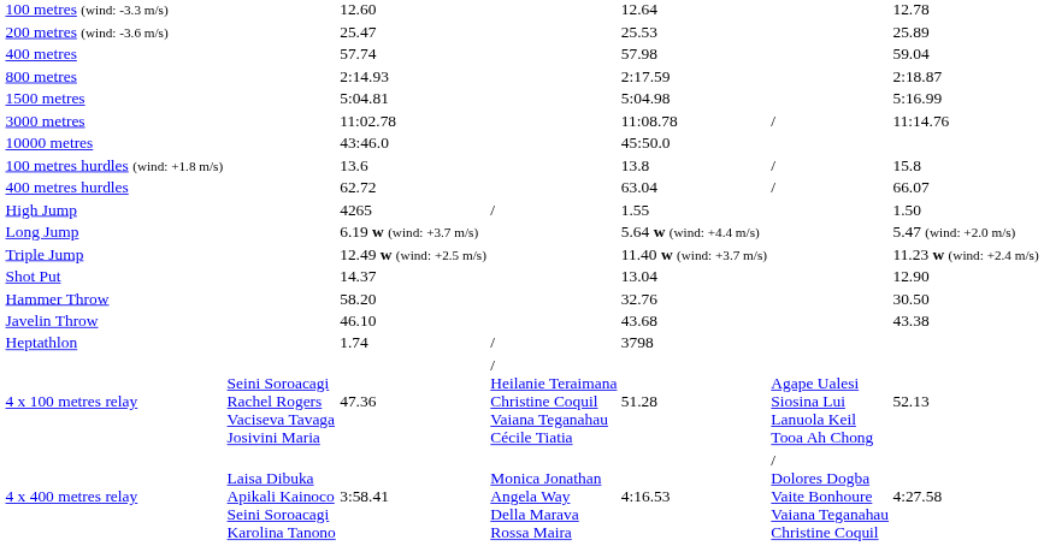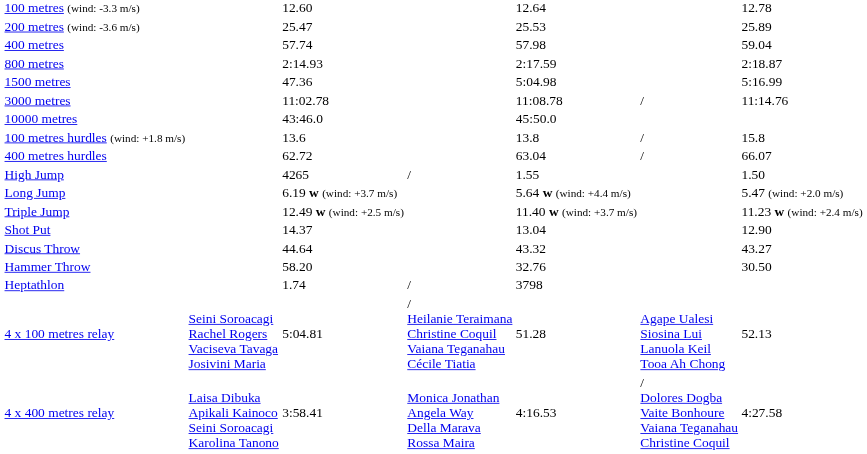 <table>
 <tr>
 <td><a href='#'>100 metres</a> <small>(wind: -3.3 m/s)</small></td>
 <td></td>
 <td>12.60</td>
 <td></td>
 <td>12.64</td>
 <td></td>
 <td>12.78</td>
 </tr>
 <tr>
 <td><a href='#'>200 metres</a> <small>(wind: -3.6 m/s)</small></td>
 <td></td>
 <td>25.47</td>
 <td></td>
 <td>25.53</td>
 <td></td>
 <td>25.89</td>
 </tr>
 <tr>
 <td><a href='#'>400 metres</a></td>
 <td></td>
 <td>57.74</td>
 <td></td>
 <td>57.98</td>
 <td></td>
 <td>59.04</td>
 </tr>
 <tr>
 <td><a href='#'>800 metres</a></td>
 <td></td>
 <td>2:14.93</td>
 <td></td>
 <td>2:17.59</td>
 <td></td>
 <td>2:18.87</td>
 </tr>
 <tr>
 <td><a href='#'>1500 metres</a></td>
 <td></td>
-<td>5:04.81</td>
+<td>47.36</td>
 <td></td>
 <td>5:04.98</td>
 <td></td>
 <td>5:16.99</td>
 </tr>
 <tr>
 <td><a href='#'>3000 metres</a></td>
 <td></td>
 <td>11:02.78</td>
 <td></td>
 <td>11:08.78</td>
 <td>/</td>
 <td>11:14.76</td>
 </tr>
 <tr>
 <td><a href='#'>10000 metres</a></td>
 <td></td>
 <td>43:46.0</td>
 <td></td>
 <td>45:50.0</td>
 <td></td>
 <td></td>
 </tr>
 <tr>
 <td><a href='#'>100 metres hurdles</a> <small>(wind: +1.8 m/s)</small></td>
 <td></td>
 <td>13.6</td>
 <td></td>
 <td>13.8</td>
 <td>/</td>
 <td>15.8</td>
 </tr>
 <tr>
 <td><a href='#'>400 metres hurdles</a></td>
 <td></td>
 <td>62.72</td>
 <td></td>
 <td>63.04</td>
 <td>/</td>
 <td>66.07</td>
 </tr>
 <tr>
 <td><a href='#'>High Jump</a></td>
 <td></td>
 <td>4265</td>
 <td>/</td>
 <td>1.55</td>
 <td></td>
 <td>1.50</td>
 </tr>
 <tr>
 <td><a href='#'>Long Jump</a></td>
 <td></td>
 <td>6.19 <strong>w</strong> <small>(wind: +3.7 m/s)</small></td>
 <td></td>
 <td>5.64 <strong>w</strong> <small>(wind: +4.4 m/s)</small></td>
 <td></td>
 <td>5.47 <small>(wind: +2.0 m/s)</small></td>
 </tr>
 <tr>
 <td><a href='#'>Triple Jump</a></td>
 <td></td>
 <td>12.49 <strong>w</strong> <small>(wind: +2.5 m/s)</small></td>
 <td></td>
 <td>11.40 <strong>w</strong> <small>(wind: +3.7 m/s)</small></td>
 <td></td>
 <td>11.23 <strong>w</strong> <small>(wind: +2.4 m/s)</small></td>
 </tr>
 <tr>
 <td><a href='#'>Shot Put</a></td>
 <td></td>
 <td>14.37</td>
 <td></td>
 <td>13.04</td>
 <td></td>
 <td>12.90</td>
 </tr>
 <tr>
+<td><a href='#'>Discus Throw</a></td>
+<td></td>
+<td>44.64</td>
+<td></td>
+<td>43.32</td>
+<td></td>
+<td>43.27</td>
+</tr>
+<tr>
 <td><a href='#'>Hammer Throw</a></td>
 <td></td>
 <td>58.20</td>
 <td></td>
 <td>32.76</td>
 <td></td>
 <td>30.50</td>
-</tr>
-<tr>
-<td><a href='#'>Javelin Throw</a></td>
-<td></td>
-<td>46.10</td>
-<td></td>
-<td>43.68</td>
-<td></td>
-<td>43.38</td>
 </tr>
 <tr>
 <td><a href='#'>Heptathlon</a></td>
 <td></td>
 <td>1.74</td>
 <td>/</td>
 <td>3798</td>
 <td></td>
 <td></td>
 </tr>
 <tr>
 <td><a href='#'>4 x 100 metres relay</a></td>
 <td> <br> <a href='#'>Seini Soroacagi</a> <br> <a href='#'>Rachel Rogers</a> <br> <a href='#'>Vaciseva Tavaga</a> <br> <a href='#'>Josivini Maria</a></td>
-<td>47.36</td>
+<td>5:04.81</td>
 <td>/ <br> <a href='#'>Heilanie Teraimana</a> <br> <a href='#'>Christine Coquil</a> <br> <a href='#'>Vaiana Teganahau</a> <br> <a href='#'>Cécile Tiatia</a></td>
 <td>51.28</td>
 <td> <br> <a href='#'>Agape Ualesi</a> <br> <a href='#'>Siosina Lui</a> <br> <a href='#'>Lanuola Keil</a> <br> <a href='#'>Tooa Ah Chong</a></td>
 <td>52.13</td>
 </tr>
 <tr>
 <td><a href='#'>4 x 400 metres relay</a></td>
 <td> <br> <a href='#'>Laisa Dibuka</a> <br> <a href='#'>Apikali Kainoco</a> <br> <a href='#'>Seini Soroacagi</a> <br> <a href='#'>Karolina Tanono</a></td>
 <td>3:58.41</td>
 <td> <br> <a href='#'>Monica Jonathan</a> <br> <a href='#'>Angela Way</a> <br> <a href='#'>Della Marava</a> <br> <a href='#'>Rossa Maira</a></td>
 <td>4:16.53</td>
 <td>/ <br> <a href='#'>Dolores Dogba</a> <br> <a href='#'>Vaite Bonhoure</a> <br> <a href='#'>Vaiana Teganahau</a> <br> <a href='#'>Christine Coquil</a></td>
 <td>4:27.58</td>
 </tr>
 </table>
